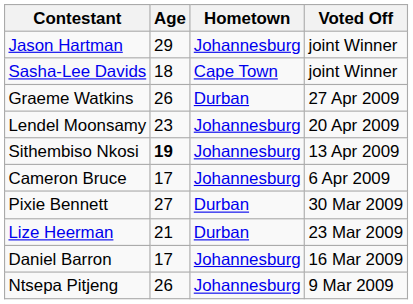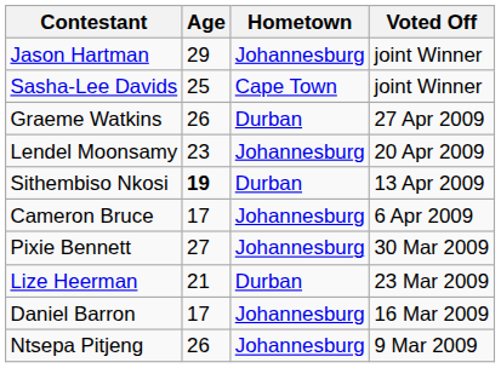 <table class="wikitable" style="font-size:95%;">
 <tr>
 <th>Contestant</th>
 <th>Age</th>
 <th>Hometown</th>
 <th>Voted Off</th>
 </tr>
 <tr>
 <td><a href='#'>Jason Hartman</a></td>
 <td>29</td>
 <td><a href='#'>Johannesburg</a></td>
 <td>joint Winner</td>
 </tr>
 <tr>
 <td><a href='#'>Sasha-Lee Davids</a></td>
-<td>18</td>
+<td>25</td>
 <td><a href='#'>Cape Town</a></td>
 <td>joint Winner</td>
 </tr>
 <tr>
 <td>Graeme Watkins</td>
 <td>26</td>
 <td><a href='#'>Durban</a></td>
 <td>27 Apr 2009</td>
 </tr>
 <tr>
 <td>Lendel Moonsamy</td>
 <td>23</td>
 <td><a href='#'>Johannesburg</a></td>
 <td>20 Apr 2009</td>
 </tr>
 <tr>
 <td>Sithembiso Nkosi</td>
 <td><strong>19</strong></td>
-<td><a href='#'>Johannesburg</a></td>
+<td><a href='#'>Durban</a></td>
 <td>13 Apr 2009</td>
 </tr>
 <tr>
 <td>Cameron Bruce</td>
 <td>17</td>
 <td><a href='#'>Johannesburg</a></td>
 <td>6 Apr 2009</td>
 </tr>
 <tr>
 <td>Pixie Bennett</td>
 <td>27</td>
-<td><a href='#'>Durban</a></td>
+<td><a href='#'>Johannesburg</a></td>
 <td>30 Mar 2009</td>
 </tr>
 <tr>
 <td><a href='#'>Lize Heerman</a></td>
 <td>21</td>
 <td><a href='#'>Durban</a></td>
 <td>23 Mar 2009</td>
 </tr>
 <tr>
 <td>Daniel Barron</td>
 <td>17</td>
 <td><a href='#'>Johannesburg</a></td>
 <td>16 Mar 2009</td>
 </tr>
 <tr>
 <td>Ntsepa Pitjeng</td>
 <td>26</td>
 <td><a href='#'>Johannesburg</a></td>
 <td>9 Mar 2009</td>
 </tr>
 </table>
